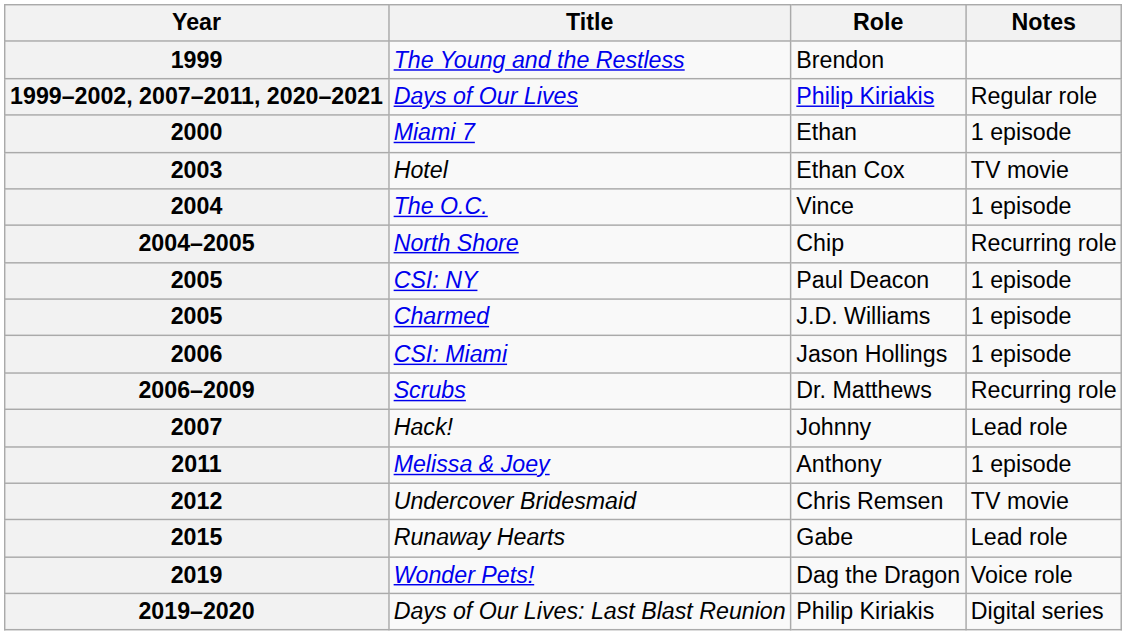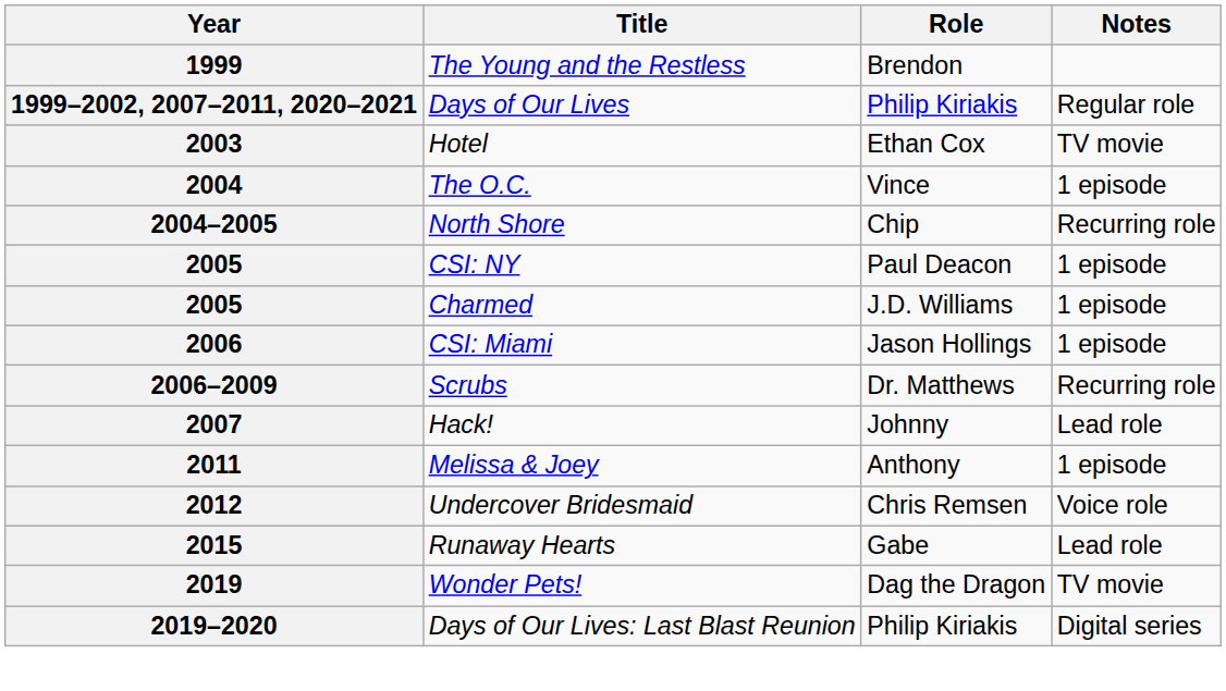 <table class="wikitable plainrowheaders sortable">
 <tr>
 <th scope="col">Year</th>
 <th scope="col">Title</th>
 <th scope="col">Role</th>
 <th class="unsortable">Notes</th>
 </tr>
 <tr>
 <th scope="row">1999</th>
 <td><em><a href='#'>The Young and the Restless</a></em></td>
 <td>Brendon</td>
 <td></td>
 </tr>
 <tr>
 <th scope="row">1999–2002, 2007–2011, 2020–2021</th>
 <td><em><a href='#'>Days of Our Lives</a></em></td>
 <td><a href='#'>Philip Kiriakis</a></td>
 <td>Regular role</td>
-</tr>
-<tr>
-<th scope="row">2000</th>
-<td><em><a href='#'>Miami 7</a></em></td>
-<td>Ethan</td>
-<td>1 episode</td>
 </tr>
 <tr>
 <th scope="row">2003</th>
 <td><em>Hotel</em></td>
 <td>Ethan Cox</td>
 <td>TV movie</td>
 </tr>
 <tr>
 <th scope="row">2004</th>
 <td><em><a href='#'>The O.C.</a></em></td>
 <td>Vince</td>
 <td>1 episode</td>
 </tr>
 <tr>
 <th scope="row">2004–2005</th>
 <td><em><a href='#'>North Shore</a></em></td>
 <td>Chip</td>
 <td>Recurring role</td>
 </tr>
 <tr>
 <th scope="row">2005</th>
 <td><em><a href='#'>CSI: NY</a></em></td>
 <td>Paul Deacon</td>
 <td>1 episode</td>
 </tr>
 <tr>
 <th scope="row">2005</th>
 <td><em><a href='#'>Charmed</a></em></td>
 <td>J.D. Williams</td>
 <td>1 episode</td>
 </tr>
 <tr>
 <th scope="row">2006</th>
 <td><em><a href='#'>CSI: Miami</a></em></td>
 <td>Jason Hollings</td>
 <td>1 episode</td>
 </tr>
 <tr>
 <th scope="row">2006–2009</th>
 <td><em><a href='#'>Scrubs</a></em></td>
 <td>Dr. Matthews</td>
 <td>Recurring role</td>
 </tr>
 <tr>
 <th scope="row">2007</th>
 <td><em>Hack!</em></td>
 <td>Johnny</td>
 <td>Lead role</td>
 </tr>
 <tr>
 <th scope="row">2011</th>
 <td><em><a href='#'>Melissa & Joey</a></em></td>
 <td>Anthony</td>
 <td>1 episode</td>
 </tr>
 <tr>
 <th scope="row">2012</th>
 <td><em>Undercover Bridesmaid</em></td>
 <td>Chris Remsen</td>
-<td>TV movie</td>
+<td>Voice role</td>
 </tr>
 <tr>
 <th scope="row">2015</th>
 <td><em>Runaway Hearts</em></td>
 <td>Gabe</td>
 <td>Lead role</td>
 </tr>
 <tr>
 <th scope="row">2019</th>
 <td><em><a href='#'>Wonder Pets!</a></em></td>
 <td>Dag the Dragon</td>
-<td>Voice role</td>
+<td>TV movie</td>
 </tr>
 <tr>
 <th scope="row">2019–2020</th>
 <td><em>Days of Our Lives: Last Blast Reunion</em></td>
 <td>Philip Kiriakis</td>
 <td>Digital series</td>
 </tr>
 </table>
